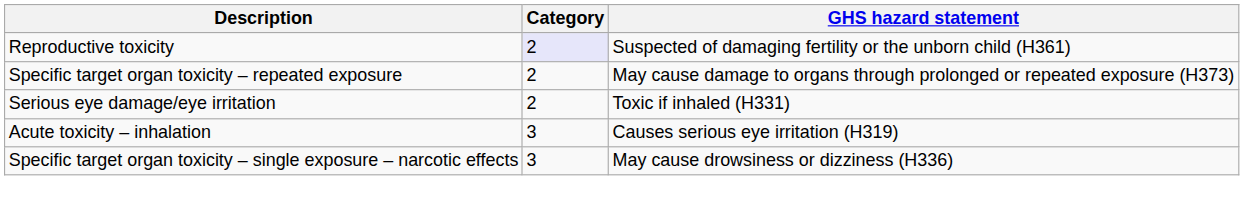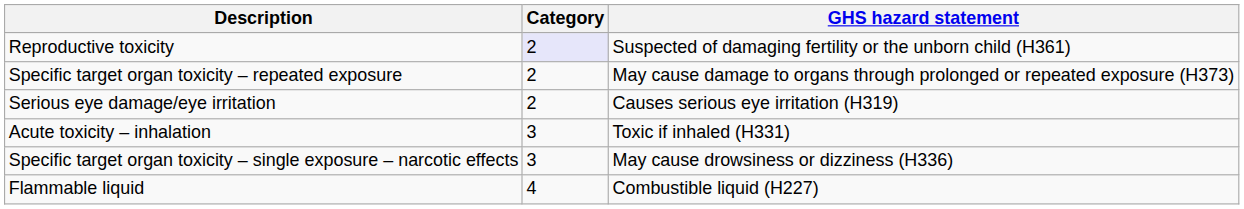 <table class="wikitable">
 <tr>
 <th>Description</th>
 <th>Category</th>
 <th><a href='#'>GHS hazard statement</a></th>
 </tr>
 <tr>
 <td>Reproductive toxicity</td>
 <td style="background: lavender;">2</td>
 <td>Suspected of damaging fertility or the unborn child (H361)</td>
 </tr>
 <tr>
 <td>Specific target organ toxicity – repeated exposure</td>
 <td>2</td>
 <td>May cause damage to organs through prolonged or repeated exposure (H373)</td>
 </tr>
 <tr>
 <td>Serious eye damage/eye irritation</td>
 <td>2</td>
-<td>Toxic if inhaled (H331)</td>
+<td>Causes serious eye irritation (H319)</td>
 </tr>
 <tr>
 <td>Acute toxicity – inhalation</td>
 <td>3</td>
-<td>Causes serious eye irritation (H319)</td>
+<td>Toxic if inhaled (H331)</td>
 </tr>
 <tr>
 <td>Specific target organ toxicity – single exposure – narcotic effects</td>
 <td>3</td>
 <td>May cause drowsiness or dizziness (H336)</td>
 </tr>
+<tr>
+<td>Flammable liquid</td>
+<td>4</td>
+<td>Combustible liquid (H227)</td>
+</tr>
 </table>
